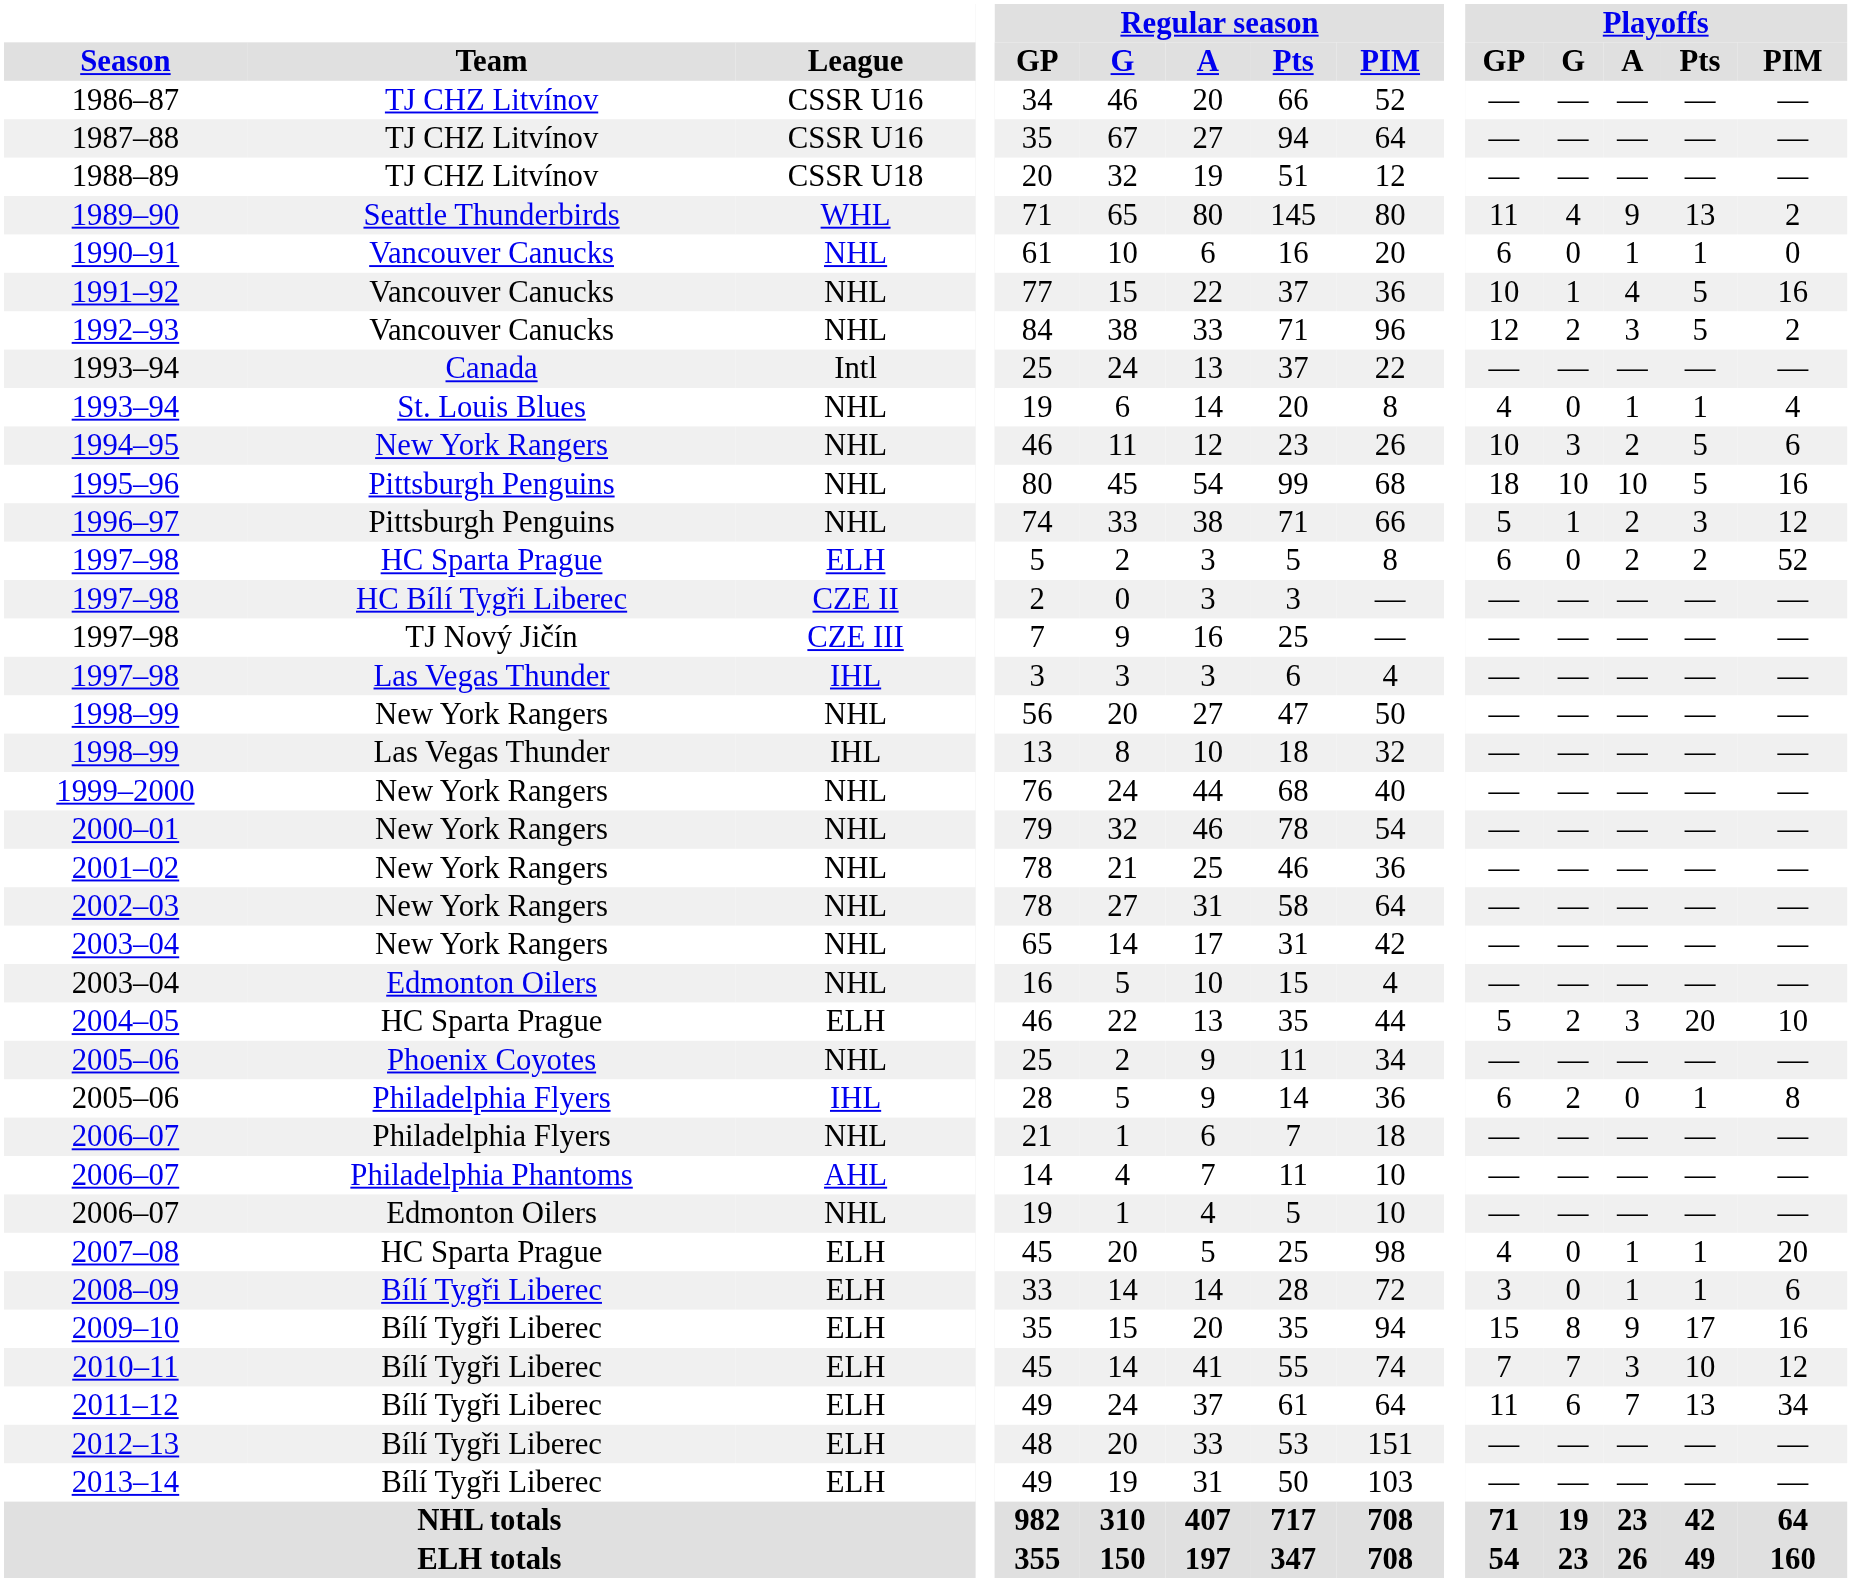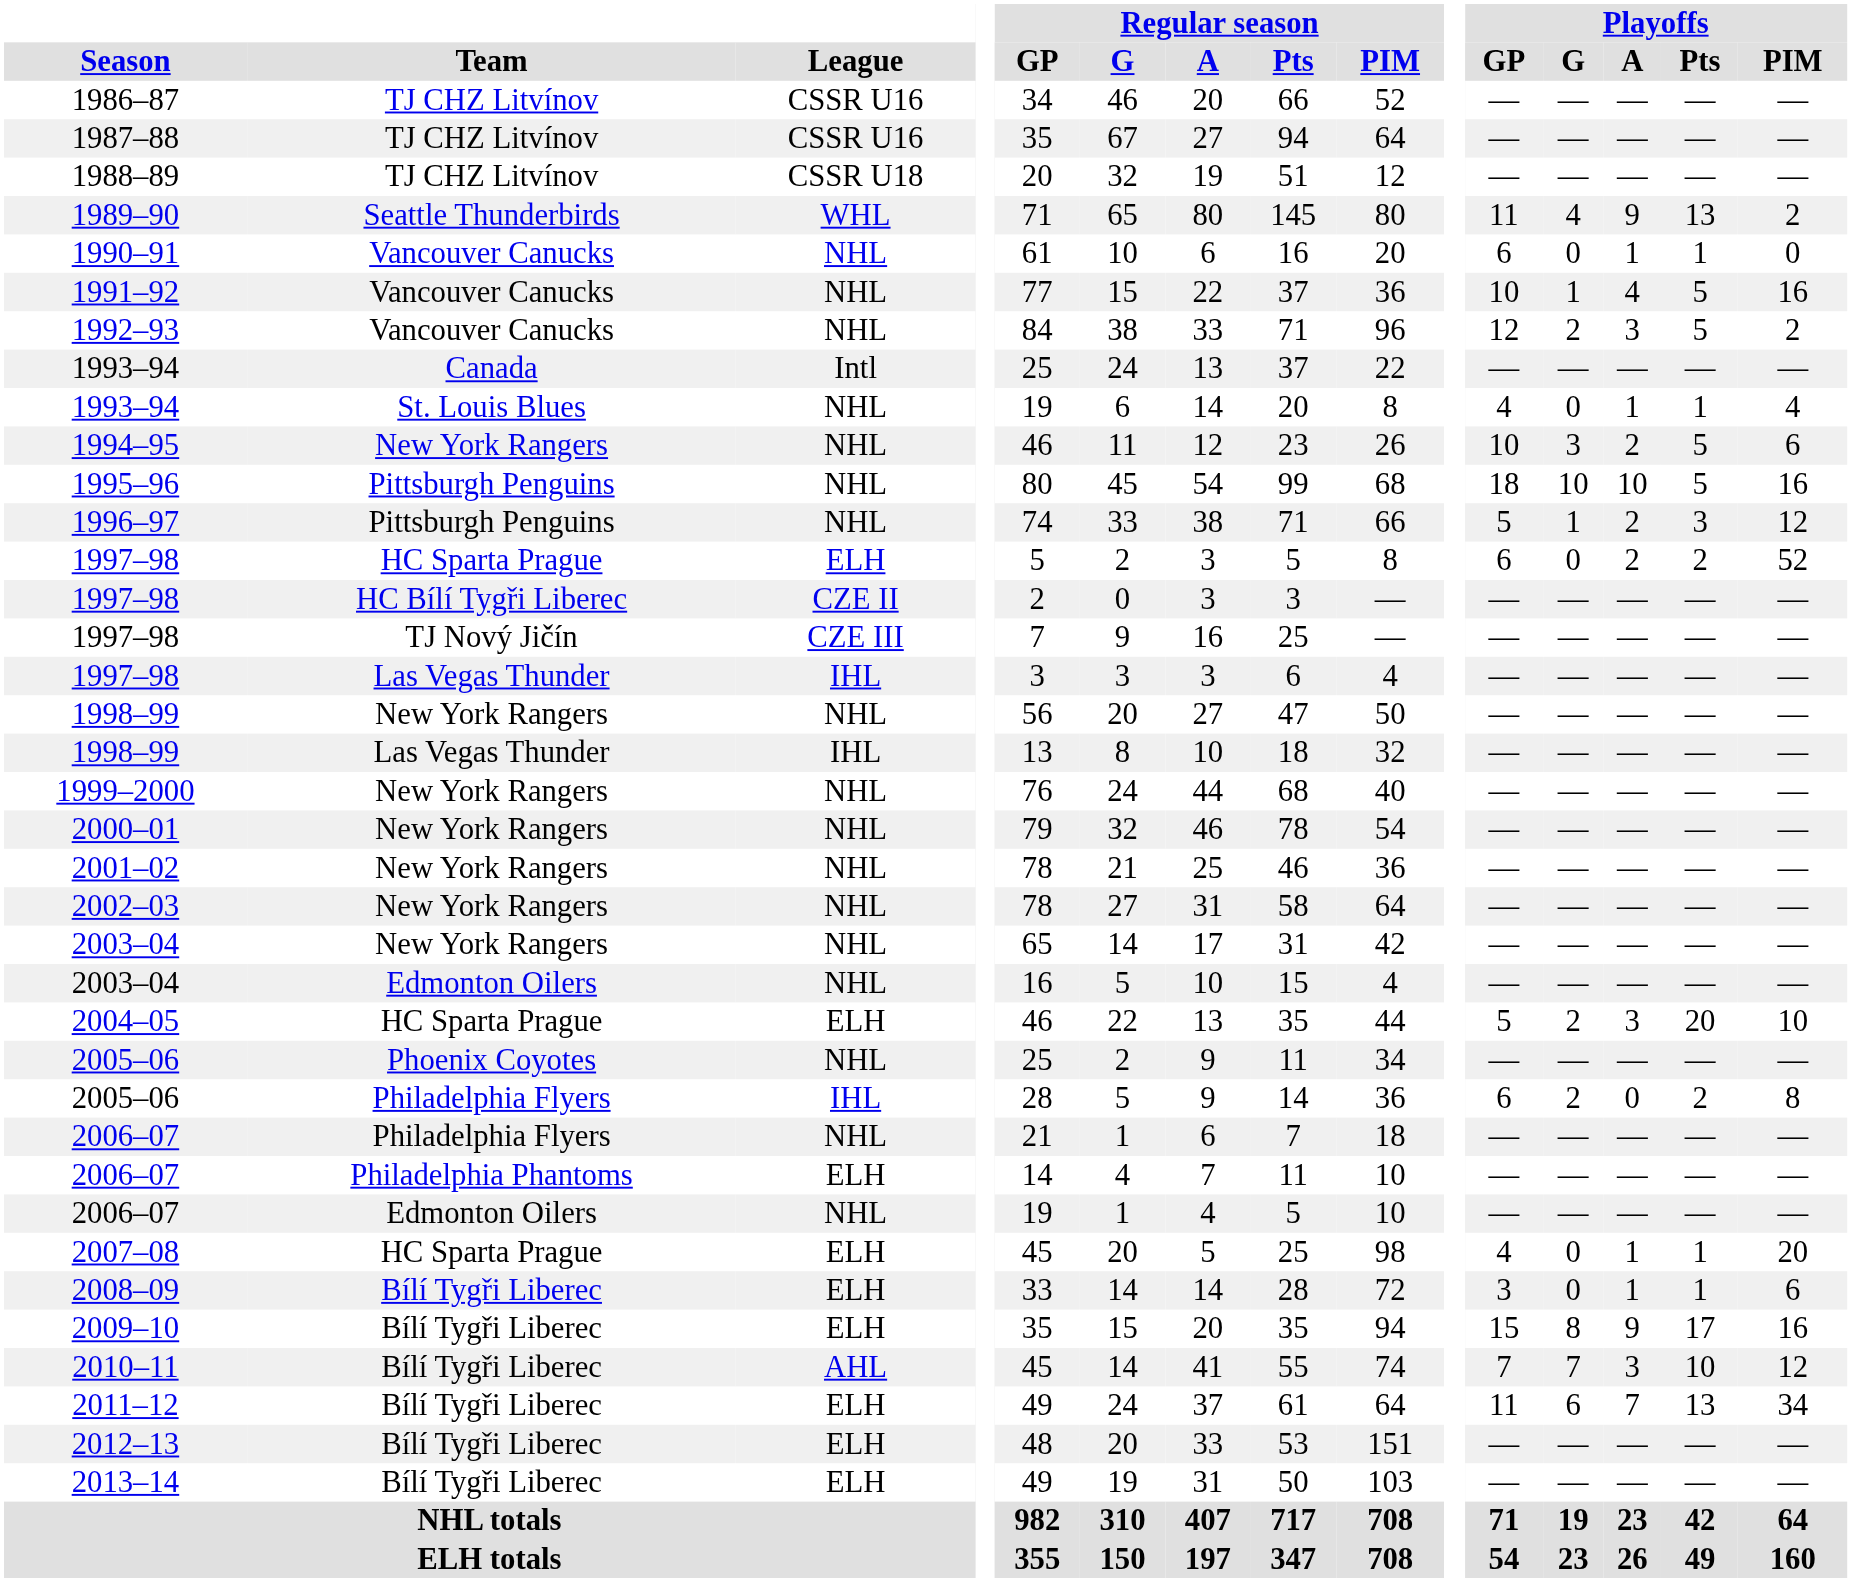 <table border="0" cellpadding="1" cellspacing="0" style="text-align:center; width:60em;">
 <tr bgcolor="#e0e0e0">
 <th colspan="3" bgcolor="#ffffff"> </th>
 <th rowspan="99" bgcolor="#ffffff"> </th>
 <th colspan="5"><a href='#'>Regular season</a></th>
 <th rowspan="99" bgcolor="#ffffff"> </th>
 <th colspan="5"><a href='#'>Playoffs</a></th>
 </tr>
 <tr bgcolor="#e0e0e0">
 <th><a href='#'>Season</a></th>
 <th>Team</th>
 <th>League</th>
 <th>GP</th>
 <th><a href='#'>G</a></th>
 <th><a href='#'>A</a></th>
 <th><a href='#'>Pts</a></th>
 <th><a href='#'>PIM</a></th>
 <th>GP</th>
 <th>G</th>
 <th>A</th>
 <th>Pts</th>
 <th>PIM</th>
 </tr>
 <tr>
 <td>1986–87</td>
 <td><a href='#'>TJ CHZ Litvínov</a></td>
 <td>CSSR U16</td>
 <td>34</td>
 <td>46</td>
 <td>20</td>
 <td>66</td>
 <td>52</td>
 <td>—</td>
 <td>—</td>
 <td>—</td>
 <td>—</td>
 <td>—</td>
 </tr>
 <tr bgcolor="#f0f0f0">
 <td>1987–88</td>
 <td>TJ CHZ Litvínov</td>
 <td>CSSR U16</td>
 <td>35</td>
 <td>67</td>
 <td>27</td>
 <td>94</td>
 <td>64</td>
 <td>—</td>
 <td>—</td>
 <td>—</td>
 <td>—</td>
 <td>—</td>
 </tr>
 <tr>
 <td>1988–89</td>
 <td>TJ CHZ Litvínov</td>
 <td>CSSR U18</td>
 <td>20</td>
 <td>32</td>
 <td>19</td>
 <td>51</td>
 <td>12</td>
 <td>—</td>
 <td>—</td>
 <td>—</td>
 <td>—</td>
 <td>—</td>
 </tr>
 <tr bgcolor="#f0f0f0">
 <td><a href='#'>1989–90</a></td>
 <td><a href='#'>Seattle Thunderbirds</a></td>
 <td><a href='#'>WHL</a></td>
 <td>71</td>
 <td>65</td>
 <td>80</td>
 <td>145</td>
 <td>80</td>
 <td>11</td>
 <td>4</td>
 <td>9</td>
 <td>13</td>
 <td>2</td>
 </tr>
 <tr>
 <td><a href='#'>1990–91</a></td>
 <td><a href='#'>Vancouver Canucks</a></td>
 <td><a href='#'>NHL</a></td>
 <td>61</td>
 <td>10</td>
 <td>6</td>
 <td>16</td>
 <td>20</td>
 <td>6</td>
 <td>0</td>
 <td>1</td>
 <td>1</td>
 <td>0</td>
 </tr>
 <tr bgcolor="#f0f0f0">
 <td><a href='#'>1991–92</a></td>
 <td>Vancouver Canucks</td>
 <td>NHL</td>
 <td>77</td>
 <td>15</td>
 <td>22</td>
 <td>37</td>
 <td>36</td>
 <td>10</td>
 <td>1</td>
 <td>4</td>
 <td>5</td>
 <td>16</td>
 </tr>
 <tr>
 <td><a href='#'>1992–93</a></td>
 <td>Vancouver Canucks</td>
 <td>NHL</td>
 <td>84</td>
 <td>38</td>
 <td>33</td>
 <td>71</td>
 <td>96</td>
 <td>12</td>
 <td>2</td>
 <td>3</td>
 <td>5</td>
 <td>2</td>
 </tr>
 <tr bgcolor="#f0f0f0">
 <td>1993–94</td>
 <td><a href='#'>Canada</a></td>
 <td>Intl</td>
 <td>25</td>
 <td>24</td>
 <td>13</td>
 <td>37</td>
 <td>22</td>
 <td>—</td>
 <td>—</td>
 <td>—</td>
 <td>—</td>
 <td>—</td>
 </tr>
 <tr>
 <td><a href='#'>1993–94</a></td>
 <td><a href='#'>St. Louis Blues</a></td>
 <td>NHL</td>
 <td>19</td>
 <td>6</td>
 <td>14</td>
 <td>20</td>
 <td>8</td>
 <td>4</td>
 <td>0</td>
 <td>1</td>
 <td>1</td>
 <td>4</td>
 </tr>
 <tr bgcolor="#f0f0f0">
 <td><a href='#'>1994–95</a></td>
 <td><a href='#'>New York Rangers</a></td>
 <td>NHL</td>
 <td>46</td>
 <td>11</td>
 <td>12</td>
 <td>23</td>
 <td>26</td>
 <td>10</td>
 <td>3</td>
 <td>2</td>
 <td>5</td>
 <td>6</td>
 </tr>
 <tr>
 <td><a href='#'>1995–96</a></td>
 <td><a href='#'>Pittsburgh Penguins</a></td>
 <td>NHL</td>
 <td>80</td>
 <td>45</td>
 <td>54</td>
 <td>99</td>
 <td>68</td>
 <td>18</td>
 <td>10</td>
 <td>10</td>
 <td>5</td>
 <td>16</td>
 </tr>
 <tr bgcolor="#f0f0f0">
 <td><a href='#'>1996–97</a></td>
 <td>Pittsburgh Penguins</td>
 <td>NHL</td>
 <td>74</td>
 <td>33</td>
 <td>38</td>
 <td>71</td>
 <td>66</td>
 <td>5</td>
 <td>1</td>
 <td>2</td>
 <td>3</td>
 <td>12</td>
 </tr>
 <tr>
 <td><a href='#'>1997–98</a></td>
 <td><a href='#'>HC Sparta Prague</a></td>
 <td><a href='#'>ELH</a></td>
 <td>5</td>
 <td>2</td>
 <td>3</td>
 <td>5</td>
 <td>8</td>
 <td>6</td>
 <td>0</td>
 <td>2</td>
 <td>2</td>
 <td>52</td>
 </tr>
 <tr bgcolor="#f0f0f0">
 <td><a href='#'>1997–98</a></td>
 <td><a href='#'>HC Bílí Tygři Liberec</a></td>
 <td><a href='#'>CZE II</a></td>
 <td>2</td>
 <td>0</td>
 <td>3</td>
 <td>3</td>
 <td>—</td>
 <td>—</td>
 <td>—</td>
 <td>—</td>
 <td>—</td>
 <td>—</td>
 </tr>
 <tr>
 <td>1997–98</td>
 <td>TJ Nový Jičín</td>
 <td><a href='#'>CZE III</a></td>
 <td>7</td>
 <td>9</td>
 <td>16</td>
 <td>25</td>
 <td>—</td>
 <td>—</td>
 <td>—</td>
 <td>—</td>
 <td>—</td>
 <td>—</td>
 </tr>
 <tr bgcolor="#f0f0f0">
 <td><a href='#'>1997–98</a></td>
 <td><a href='#'>Las Vegas Thunder</a></td>
 <td><a href='#'>IHL</a></td>
 <td>3</td>
 <td>3</td>
 <td>3</td>
 <td>6</td>
 <td>4</td>
 <td>—</td>
 <td>—</td>
 <td>—</td>
 <td>—</td>
 <td>—</td>
 </tr>
 <tr>
 <td><a href='#'>1998–99</a></td>
 <td>New York Rangers</td>
 <td>NHL</td>
 <td>56</td>
 <td>20</td>
 <td>27</td>
 <td>47</td>
 <td>50</td>
 <td>—</td>
 <td>—</td>
 <td>—</td>
 <td>—</td>
 <td>—</td>
 </tr>
 <tr bgcolor="#f0f0f0">
 <td><a href='#'>1998–99</a></td>
 <td>Las Vegas Thunder</td>
 <td>IHL</td>
 <td>13</td>
 <td>8</td>
 <td>10</td>
 <td>18</td>
 <td>32</td>
 <td>—</td>
 <td>—</td>
 <td>—</td>
 <td>—</td>
 <td>—</td>
 </tr>
 <tr>
 <td><a href='#'>1999–2000</a></td>
 <td>New York Rangers</td>
 <td>NHL</td>
 <td>76</td>
 <td>24</td>
 <td>44</td>
 <td>68</td>
 <td>40</td>
 <td>—</td>
 <td>—</td>
 <td>—</td>
 <td>—</td>
 <td>—</td>
 </tr>
 <tr bgcolor="#f0f0f0">
 <td><a href='#'>2000–01</a></td>
 <td>New York Rangers</td>
 <td>NHL</td>
 <td>79</td>
 <td>32</td>
 <td>46</td>
 <td>78</td>
 <td>54</td>
 <td>—</td>
 <td>—</td>
 <td>—</td>
 <td>—</td>
 <td>—</td>
 </tr>
 <tr>
 <td><a href='#'>2001–02</a></td>
 <td>New York Rangers</td>
 <td>NHL</td>
 <td>78</td>
 <td>21</td>
 <td>25</td>
 <td>46</td>
 <td>36</td>
 <td>—</td>
 <td>—</td>
 <td>—</td>
 <td>—</td>
 <td>—</td>
 </tr>
 <tr bgcolor="#f0f0f0">
 <td><a href='#'>2002–03</a></td>
 <td>New York Rangers</td>
 <td>NHL</td>
 <td>78</td>
 <td>27</td>
 <td>31</td>
 <td>58</td>
 <td>64</td>
 <td>—</td>
 <td>—</td>
 <td>—</td>
 <td>—</td>
 <td>—</td>
 </tr>
 <tr>
 <td><a href='#'>2003–04</a></td>
 <td>New York Rangers</td>
 <td>NHL</td>
 <td>65</td>
 <td>14</td>
 <td>17</td>
 <td>31</td>
 <td>42</td>
 <td>—</td>
 <td>—</td>
 <td>—</td>
 <td>—</td>
 <td>—</td>
 </tr>
 <tr bgcolor="#f0f0f0">
 <td>2003–04</td>
 <td><a href='#'>Edmonton Oilers</a></td>
 <td>NHL</td>
 <td>16</td>
 <td>5</td>
 <td>10</td>
 <td>15</td>
 <td>4</td>
 <td>—</td>
 <td>—</td>
 <td>—</td>
 <td>—</td>
 <td>—</td>
 </tr>
 <tr>
 <td><a href='#'>2004–05</a></td>
 <td>HC Sparta Prague</td>
 <td>ELH</td>
 <td>46</td>
 <td>22</td>
 <td>13</td>
 <td>35</td>
 <td>44</td>
 <td>5</td>
 <td>2</td>
 <td>3</td>
 <td>20</td>
 <td>10</td>
 </tr>
 <tr bgcolor="#f0f0f0">
 <td><a href='#'>2005–06</a></td>
 <td><a href='#'>Phoenix Coyotes</a></td>
 <td>NHL</td>
 <td>25</td>
 <td>2</td>
 <td>9</td>
 <td>11</td>
 <td>34</td>
 <td>—</td>
 <td>—</td>
 <td>—</td>
 <td>—</td>
 <td>—</td>
 </tr>
 <tr>
 <td>2005–06</td>
 <td><a href='#'>Philadelphia Flyers</a></td>
 <td><a href='#'>IHL</a></td>
 <td>28</td>
 <td>5</td>
 <td>9</td>
 <td>14</td>
 <td>36</td>
 <td>6</td>
 <td>2</td>
 <td>0</td>
-<td>1</td>
+<td>2</td>
 <td>8</td>
 </tr>
 <tr bgcolor="#f0f0f0">
 <td><a href='#'>2006–07</a></td>
 <td>Philadelphia Flyers</td>
 <td>NHL</td>
 <td>21</td>
 <td>1</td>
 <td>6</td>
 <td>7</td>
 <td>18</td>
 <td>—</td>
 <td>—</td>
 <td>—</td>
 <td>—</td>
 <td>—</td>
 </tr>
 <tr>
 <td><a href='#'>2006–07</a></td>
 <td><a href='#'>Philadelphia Phantoms</a></td>
-<td><a href='#'>AHL</a></td>
+<td>ELH</td>
 <td>14</td>
 <td>4</td>
 <td>7</td>
 <td>11</td>
 <td>10</td>
 <td>—</td>
 <td>—</td>
 <td>—</td>
 <td>—</td>
 <td>—</td>
 </tr>
 <tr bgcolor="#f0f0f0">
 <td>2006–07</td>
 <td>Edmonton Oilers</td>
 <td>NHL</td>
 <td>19</td>
 <td>1</td>
 <td>4</td>
 <td>5</td>
 <td>10</td>
 <td>—</td>
 <td>—</td>
 <td>—</td>
 <td>—</td>
 <td>—</td>
 </tr>
 <tr>
 <td><a href='#'>2007–08</a></td>
 <td>HC Sparta Prague</td>
 <td>ELH</td>
 <td>45</td>
 <td>20</td>
 <td>5</td>
 <td>25</td>
 <td>98</td>
 <td>4</td>
 <td>0</td>
 <td>1</td>
 <td>1</td>
 <td>20</td>
 </tr>
 <tr bgcolor="#f0f0f0">
 <td><a href='#'>2008–09</a></td>
 <td><a href='#'>Bílí Tygři Liberec</a></td>
 <td>ELH</td>
 <td>33</td>
 <td>14</td>
 <td>14</td>
 <td>28</td>
 <td>72</td>
 <td>3</td>
 <td>0</td>
 <td>1</td>
 <td>1</td>
 <td>6</td>
 </tr>
 <tr>
 <td><a href='#'>2009–10</a></td>
 <td>Bílí Tygři Liberec</td>
 <td>ELH</td>
 <td>35</td>
 <td>15</td>
 <td>20</td>
 <td>35</td>
 <td>94</td>
 <td>15</td>
 <td>8</td>
 <td>9</td>
 <td>17</td>
 <td>16</td>
 </tr>
 <tr bgcolor="#f0f0f0">
 <td><a href='#'>2010–11</a></td>
 <td>Bílí Tygři Liberec</td>
-<td>ELH</td>
+<td><a href='#'>AHL</a></td>
 <td>45</td>
 <td>14</td>
 <td>41</td>
 <td>55</td>
 <td>74</td>
 <td>7</td>
 <td>7</td>
 <td>3</td>
 <td>10</td>
 <td>12</td>
 </tr>
 <tr>
 <td><a href='#'>2011–12</a></td>
 <td>Bílí Tygři Liberec</td>
 <td>ELH</td>
 <td>49</td>
 <td>24</td>
 <td>37</td>
 <td>61</td>
 <td>64</td>
 <td>11</td>
 <td>6</td>
 <td>7</td>
 <td>13</td>
 <td>34</td>
 </tr>
 <tr bgcolor="#f0f0f0">
 <td><a href='#'>2012–13</a></td>
 <td>Bílí Tygři Liberec</td>
 <td>ELH</td>
 <td>48</td>
 <td>20</td>
 <td>33</td>
 <td>53</td>
 <td>151</td>
 <td>—</td>
 <td>—</td>
 <td>—</td>
 <td>—</td>
 <td>—</td>
 </tr>
 <tr>
 <td><a href='#'>2013–14</a></td>
 <td>Bílí Tygři Liberec</td>
 <td>ELH</td>
 <td>49</td>
 <td>19</td>
 <td>31</td>
 <td>50</td>
 <td>103</td>
 <td>—</td>
 <td>—</td>
 <td>—</td>
 <td>—</td>
 <td>—</td>
 </tr>
 <tr bgcolor="#e0e0e0">
 <th colspan="3">NHL totals</th>
 <th>982</th>
 <th>310</th>
 <th>407</th>
 <th>717</th>
 <th>708</th>
 <th>71</th>
 <th>19</th>
 <th>23</th>
 <th>42</th>
 <th>64</th>
 </tr>
 <tr bgcolor="#e0e0e0">
 <th colspan="3">ELH totals</th>
 <th>355</th>
 <th>150</th>
 <th>197</th>
 <th>347</th>
 <th>708</th>
 <th>54</th>
 <th>23</th>
 <th>26</th>
 <th>49</th>
 <th>160</th>
 </tr>
 </table>
